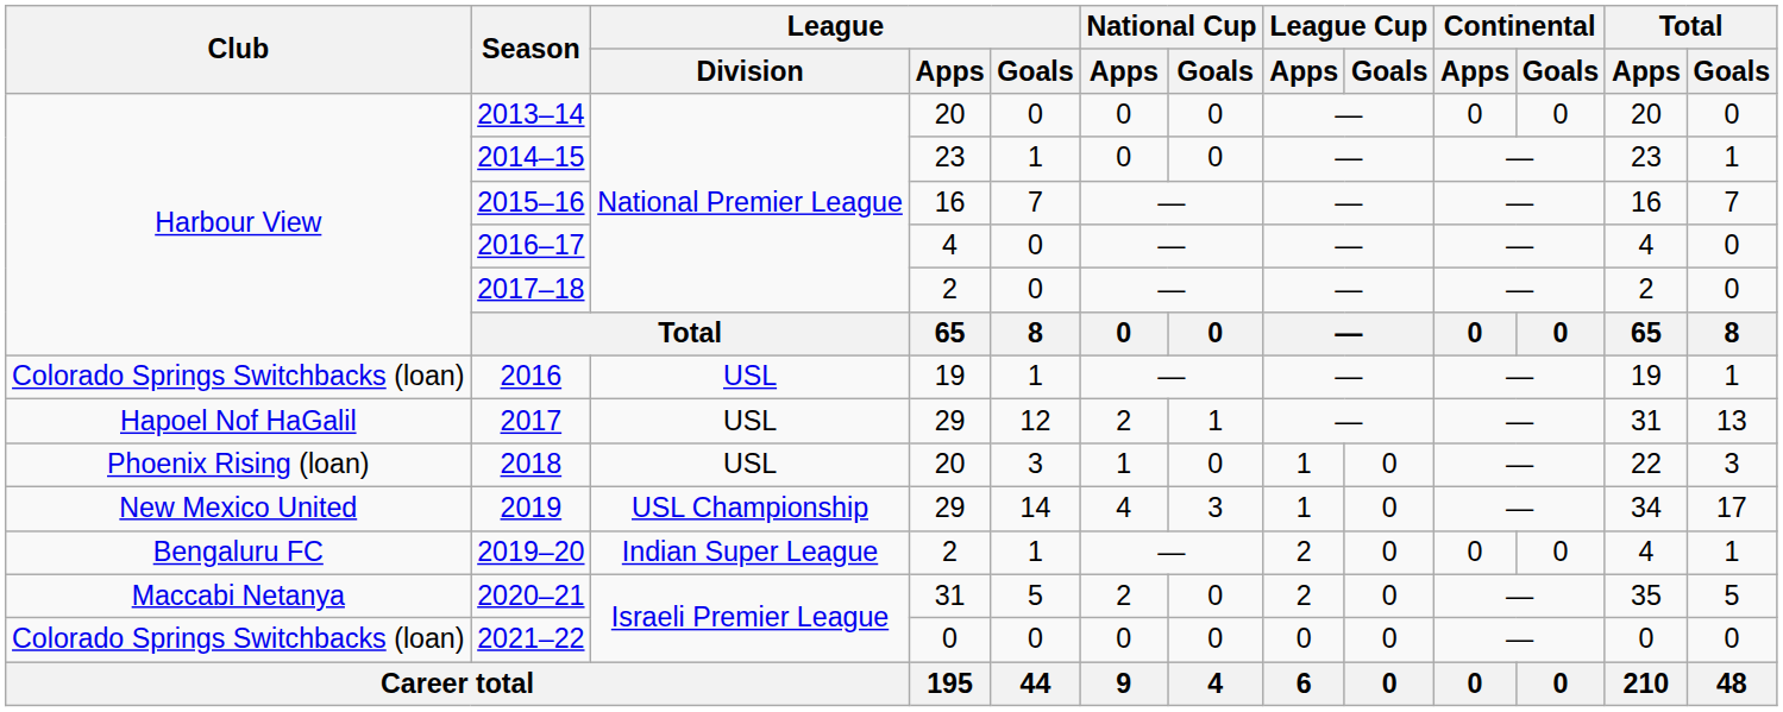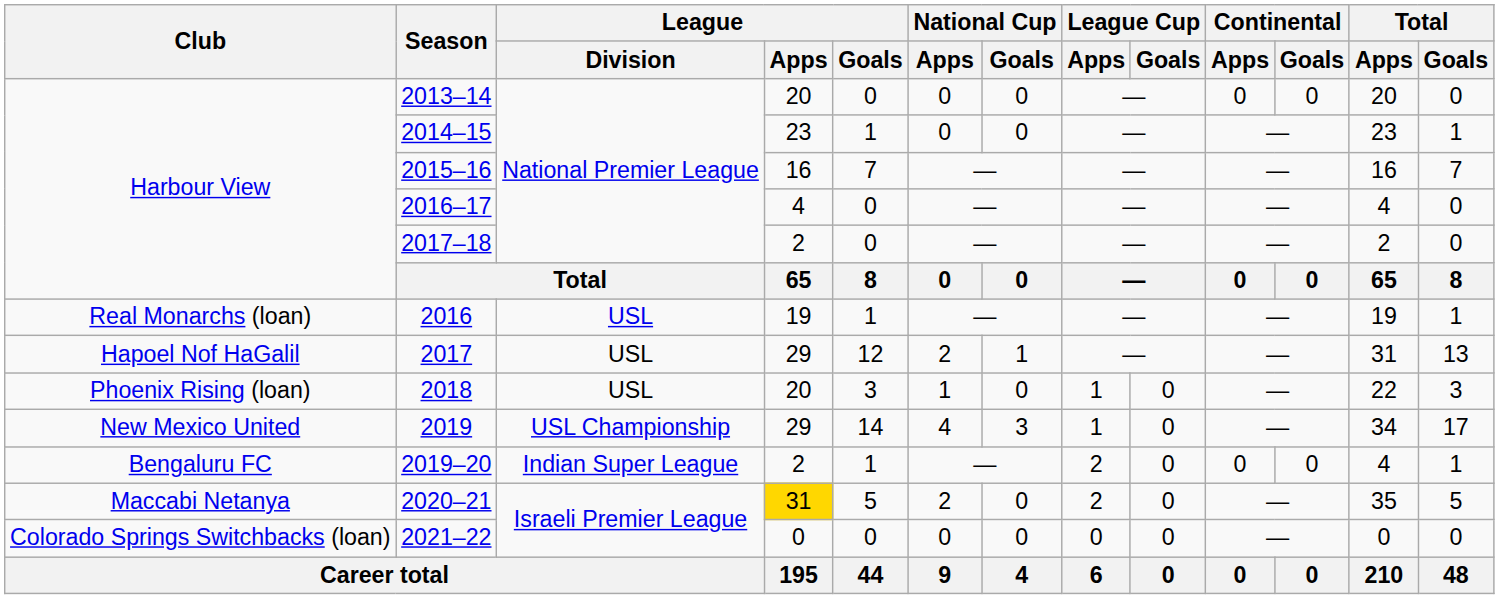 <table class="wikitable" style="text-align: center;">
 <tr>
 <th rowspan="2">Club</th>
 <th rowspan="2">Season</th>
 <th colspan="3">League</th>
 <th colspan="2">National Cup</th>
 <th colspan="2">League Cup</th>
 <th colspan="2">Continental</th>
 <th colspan="2">Total</th>
 </tr>
 <tr>
 <th>Division</th>
 <th>Apps</th>
 <th>Goals</th>
 <th>Apps</th>
 <th>Goals</th>
 <th>Apps</th>
 <th>Goals</th>
 <th>Apps</th>
 <th>Goals</th>
 <th>Apps</th>
 <th>Goals</th>
 </tr>
 <tr>
 <td rowspan="6" valign="center"><a href='#'>Harbour View</a></td>
 <td><a href='#'>2013–14</a></td>
 <td rowspan="5"><a href='#'>National Premier League</a></td>
 <td>20</td>
 <td>0</td>
 <td>0</td>
 <td>0</td>
 <td colspan="2">—</td>
 <td>0</td>
 <td>0</td>
 <td>20</td>
 <td>0</td>
 </tr>
 <tr>
 <td><a href='#'>2014–15</a></td>
 <td>23</td>
 <td>1</td>
 <td>0</td>
 <td>0</td>
 <td colspan="2">—</td>
 <td colspan="2">—</td>
 <td>23</td>
 <td>1</td>
 </tr>
 <tr>
 <td><a href='#'>2015–16</a></td>
 <td>16</td>
 <td>7</td>
 <td colspan="2">—</td>
 <td colspan="2">—</td>
 <td colspan="2">—</td>
 <td>16</td>
 <td>7</td>
 </tr>
 <tr>
 <td><a href='#'>2016–17</a></td>
 <td>4</td>
 <td>0</td>
 <td colspan="2">—</td>
 <td colspan="2">—</td>
 <td colspan="2">—</td>
 <td>4</td>
 <td>0</td>
 </tr>
 <tr>
 <td><a href='#'>2017–18</a></td>
 <td>2</td>
 <td>0</td>
 <td colspan="2">—</td>
 <td colspan="2">—</td>
 <td colspan="2">—</td>
 <td>2</td>
 <td>0</td>
 </tr>
 <tr>
 <th colspan="2">Total</th>
 <th>65</th>
 <th>8</th>
 <th>0</th>
 <th>0</th>
 <th colspan="2">—</th>
 <th>0</th>
 <th>0</th>
 <th>65</th>
 <th>8</th>
 </tr>
 <tr>
-<td><a href='#'>Colorado Springs Switchbacks</a> (loan)</td>
+<td><a href='#'>Real Monarchs</a> (loan)</td>
 <td><a href='#'>2016</a></td>
 <td><a href='#'>USL</a></td>
 <td>19</td>
 <td>1</td>
 <td colspan="2">—</td>
 <td colspan="2">—</td>
 <td colspan="2">—</td>
 <td>19</td>
 <td>1</td>
 </tr>
 <tr>
 <td><a href='#'>Hapoel Nof HaGalil</a></td>
 <td><a href='#'>2017</a></td>
 <td>USL</td>
 <td>29</td>
 <td>12</td>
 <td>2</td>
 <td>1</td>
 <td colspan="2">—</td>
 <td colspan="2">—</td>
 <td>31</td>
 <td>13</td>
 </tr>
 <tr>
 <td><a href='#'>Phoenix Rising</a> (loan)</td>
 <td><a href='#'>2018</a></td>
 <td>USL</td>
 <td>20</td>
 <td>3</td>
 <td>1</td>
 <td>0</td>
 <td>1</td>
 <td>0</td>
 <td colspan="2">—</td>
 <td>22</td>
 <td>3</td>
 </tr>
 <tr>
 <td><a href='#'>New Mexico United</a></td>
 <td><a href='#'>2019</a></td>
 <td><a href='#'>USL Championship</a></td>
 <td>29</td>
 <td>14</td>
 <td>4</td>
 <td>3</td>
 <td>1</td>
 <td>0</td>
 <td colspan="2">—</td>
 <td>34</td>
 <td>17</td>
 </tr>
 <tr>
 <td><a href='#'>Bengaluru FC</a></td>
 <td><a href='#'>2019–20</a></td>
 <td><a href='#'>Indian Super League</a></td>
 <td>2</td>
 <td>1</td>
 <td colspan="2">—</td>
 <td>2</td>
 <td>0</td>
 <td>0</td>
 <td>0</td>
 <td>4</td>
 <td>1</td>
 </tr>
 <tr>
 <td><a href='#'>Maccabi Netanya</a></td>
 <td><a href='#'>2020–21</a></td>
 <td rowspan="2"><a href='#'>Israeli Premier League</a></td>
-<td>31</td>
+<td style="background: gold;">31</td>
 <td>5</td>
 <td>2</td>
 <td>0</td>
 <td>2</td>
 <td>0</td>
 <td colspan="2">—</td>
 <td>35</td>
 <td>5</td>
 </tr>
 <tr>
 <td><a href='#'>Colorado Springs Switchbacks</a> (loan)</td>
 <td><a href='#'>2021–22</a></td>
 <td>0</td>
 <td>0</td>
 <td>0</td>
 <td>0</td>
 <td>0</td>
 <td>0</td>
 <td colspan="2">—</td>
 <td>0</td>
 <td>0</td>
 </tr>
 <tr>
 <th colspan="3">Career total</th>
 <th>195</th>
 <th>44</th>
 <th>9</th>
 <th>4</th>
 <th>6</th>
 <th>0</th>
 <th>0</th>
 <th>0</th>
 <th>210</th>
 <th>48</th>
 </tr>
 </table>
